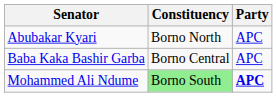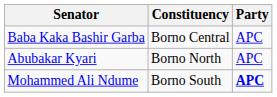 <table class="wikitable" border="1">
 <tr>
 <th>Senator</th>
 <th>Constituency</th>
 <th>Party</th>
 </tr>
 <tr>
+<td><a href='#'>Baba Kaka Bashir Garba</a></td>
+<td>Borno Central</td>
+<td><a href='#'>APC</a></td>
+</tr>
+<tr>
 <td><a href='#'>Abubakar Kyari</a></td>
 <td>Borno North</td>
 <td><a href='#'>APC</a></td>
 </tr>
 <tr>
-<td><a href='#'>Baba Kaka Bashir Garba</a></td>
-<td>Borno Central</td>
-<td><a href='#'>APC</a></td>
-</tr>
-<tr>
 <td><a href='#'>Mohammed Ali Ndume</a></td>
-<td style="background: lightgreen;">Borno South</td>
+<td>Borno South</td>
 <td><strong><a href='#'>APC</a></strong></td>
 </tr>
 </table>
